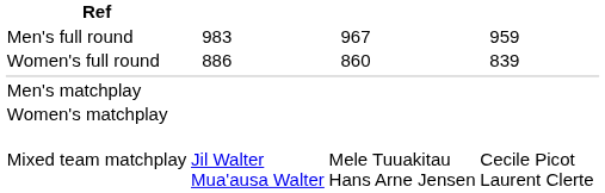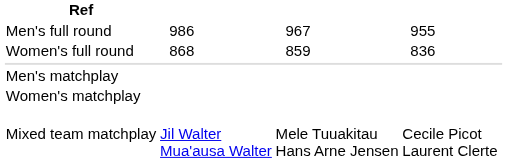 <table>
 <tr>
 <th>Ref</th>
 </tr>
 <tr>
 <td>Men's full round</td>
 <td></td>
-<td>983</td>
+<td>986</td>
 <td></td>
 <td>967</td>
 <td></td>
-<td>959</td>
+<td>955</td>
 <td align=center></td>
 </tr>
 <tr>
 <td>Women's full round</td>
 <td></td>
-<td>886</td>
+<td>868</td>
 <td></td>
-<td>860</td>
+<td>859</td>
 <td></td>
-<td>839</td>
+<td>836</td>
 <td align=center></td>
 </tr>
 <tr bgcolor=#DDDDDD>
 <td colspan=100%></td>
 </tr>
 <tr>
 <td>Men's matchplay</td>
 <td colspan=2></td>
 <td colspan=2></td>
 <td colspan=2></td>
 <td align=center></td>
 </tr>
 <tr>
 <td>Women's matchplay</td>
 <td colspan=2></td>
 <td colspan=2></td>
 <td colspan=2></td>
 <td align=center></td>
 </tr>
 <tr>
 <td>Mixed team matchplay</td>
 <td colspan=2><br><a href='#'>Jil Walter</a><br><a href='#'>Mua'ausa Walter</a></td>
 <td colspan=2><br>Mele Tuuakitau<br>Hans Arne Jensen</td>
 <td colspan=2><br>Cecile Picot<br>Laurent Clerte</td>
 <td align=center></td>
 </tr>
 </table>
